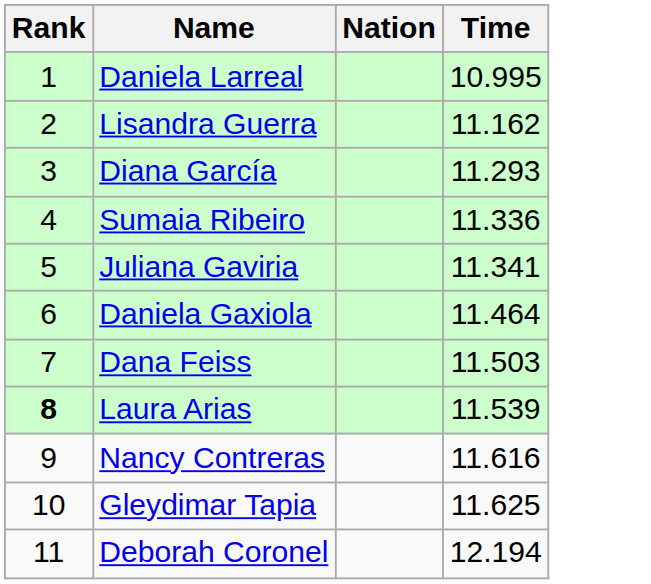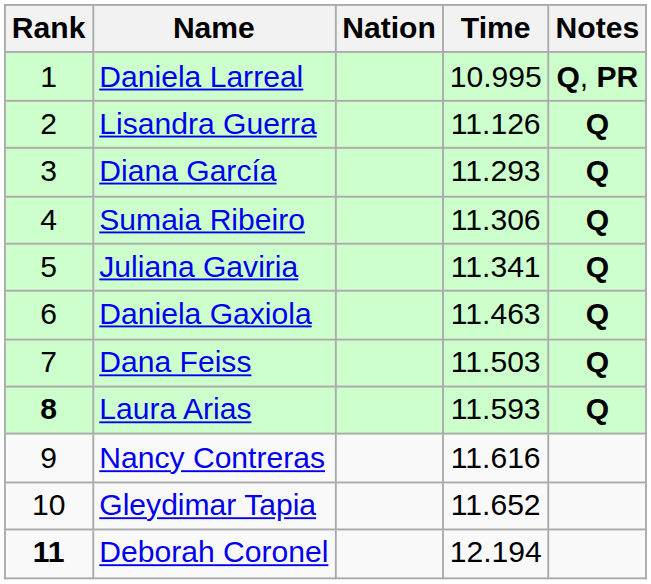 <table class="wikitable sortable" style="text-align:center">
 <tr>
 <th>Rank</th>
 <th>Name</th>
 <th>Nation</th>
 <th>Time</th>
+<th>Notes</th>
 </tr>
 <tr bgcolor=ccffcc>
 <td>1</td>
 <td align=left><a href='#'>Daniela Larreal</a></td>
 <td align=left></td>
 <td>10.995</td>
+<td><strong>Q</strong>, <strong>PR</strong></td>
 </tr>
 <tr bgcolor=ccffcc>
 <td>2</td>
 <td align=left><a href='#'>Lisandra Guerra</a></td>
 <td align=left></td>
-<td>11.162</td>
+<td>11.126</td>
+<td><strong>Q</strong></td>
 </tr>
 <tr bgcolor=ccffcc>
 <td>3</td>
 <td align=left><a href='#'>Diana García</a></td>
 <td align=left></td>
 <td>11.293</td>
+<td><strong>Q</strong></td>
 </tr>
 <tr bgcolor=ccffcc>
 <td>4</td>
 <td align=left><a href='#'>Sumaia Ribeiro</a></td>
 <td align=left></td>
-<td>11.336</td>
+<td>11.306</td>
+<td><strong>Q</strong></td>
 </tr>
 <tr bgcolor=ccffcc>
 <td>5</td>
 <td align=left><a href='#'>Juliana Gaviria</a></td>
 <td align=left></td>
 <td>11.341</td>
+<td><strong>Q</strong></td>
 </tr>
 <tr bgcolor=ccffcc>
 <td>6</td>
 <td align=left><a href='#'>Daniela Gaxiola</a></td>
 <td align=left></td>
-<td>11.464</td>
+<td>11.463</td>
+<td><strong>Q</strong></td>
 </tr>
 <tr bgcolor=ccffcc>
 <td>7</td>
 <td align=left><a href='#'>Dana Feiss</a></td>
 <td align=left></td>
 <td>11.503</td>
+<td><strong>Q</strong></td>
 </tr>
 <tr bgcolor=ccffcc>
 <td><strong>8</strong></td>
 <td align=left><a href='#'>Laura Arias</a></td>
 <td align=left></td>
-<td>11.539</td>
+<td>11.593</td>
+<td><strong>Q</strong></td>
 </tr>
 <tr>
 <td>9</td>
 <td align=left><a href='#'>Nancy Contreras</a></td>
 <td align=left></td>
 <td>11.616</td>
+<td></td>
 </tr>
 <tr>
 <td>10</td>
 <td align=left><a href='#'>Gleydimar Tapia</a></td>
 <td align=left></td>
-<td>11.625</td>
+<td>11.652</td>
+<td></td>
 </tr>
 <tr>
-<td>11</td>
+<td><strong>11</strong></td>
 <td align=left><a href='#'>Deborah Coronel</a></td>
 <td align=left></td>
 <td>12.194</td>
+<td></td>
 </tr>
 </table>
